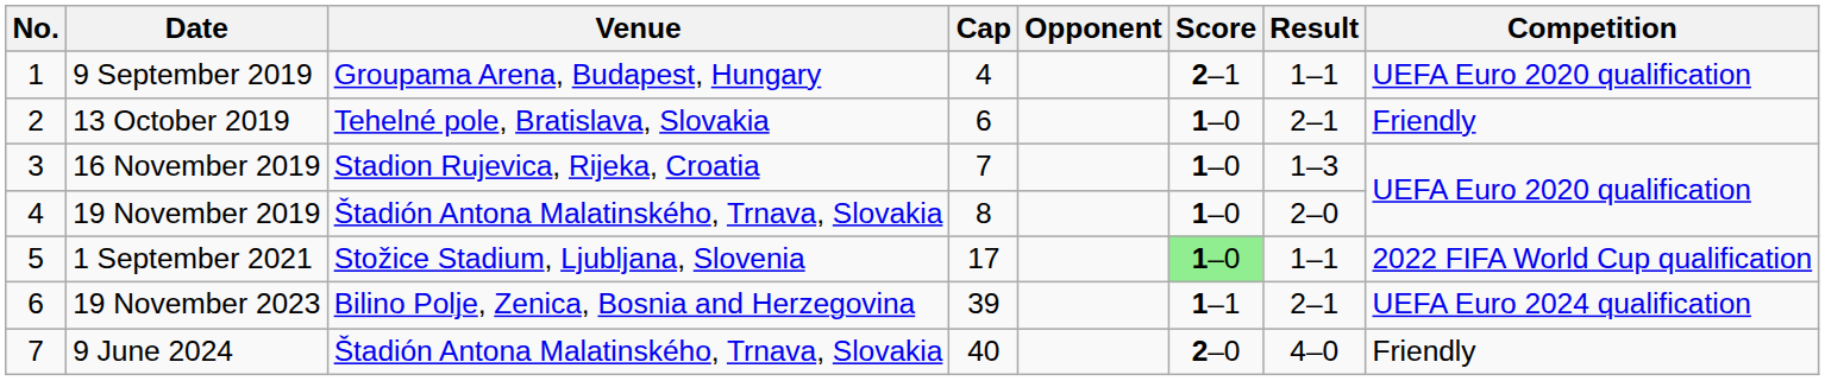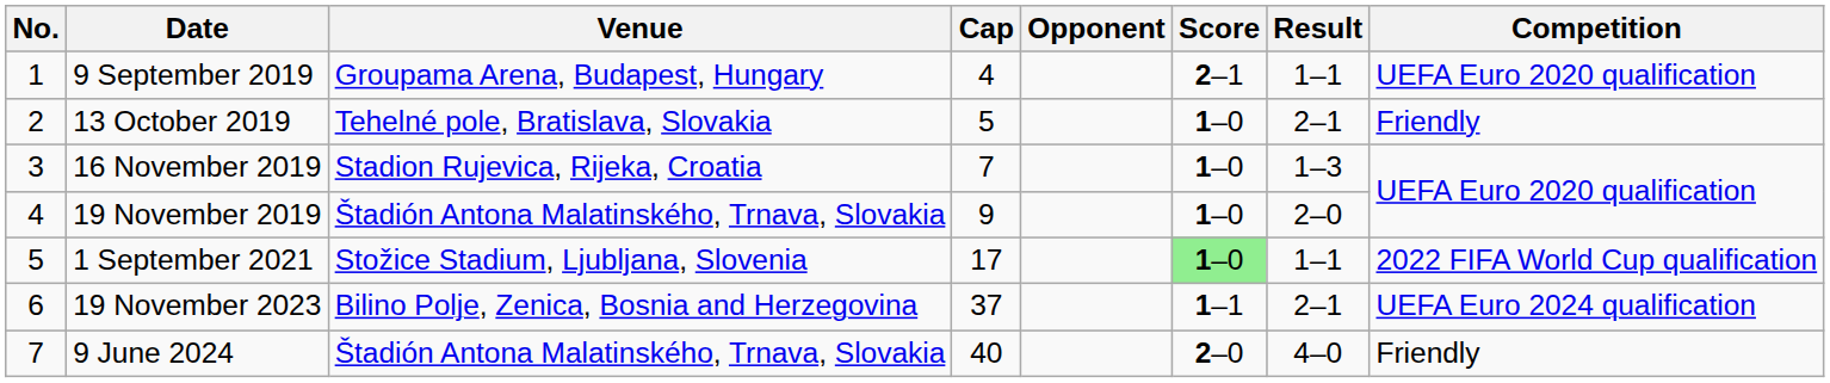 <table class="wikitable sortable">
 <tr>
 <th scope="col">No.</th>
 <th scope="col">Date</th>
 <th scope="col">Venue</th>
 <th scope="col">Cap</th>
 <th scope="col">Opponent</th>
 <th scope="col">Score</th>
 <th scope="col">Result</th>
 <th scope="col">Competition</th>
 </tr>
 <tr>
 <td align="center">1</td>
 <td>9 September 2019</td>
 <td><a href='#'>Groupama Arena</a>, <a href='#'>Budapest</a>, <a href='#'>Hungary</a></td>
 <td align="center">4</td>
 <td></td>
 <td align="center"><strong>2</strong>–1</td>
 <td align="center">1–1</td>
 <td><a href='#'>UEFA Euro 2020 qualification</a></td>
 </tr>
 <tr>
 <td align="center">2</td>
 <td>13 October 2019</td>
 <td><a href='#'>Tehelné pole</a>, <a href='#'>Bratislava</a>, <a href='#'>Slovakia</a></td>
-<td align="center">6</td>
+<td align="center">5</td>
 <td></td>
 <td align="center"><strong>1</strong>–0</td>
 <td align="center">2–1</td>
 <td><a href='#'>Friendly</a></td>
 </tr>
 <tr>
 <td align="center">3</td>
 <td>16 November 2019</td>
 <td><a href='#'>Stadion Rujevica</a>, <a href='#'>Rijeka</a>, <a href='#'>Croatia</a></td>
 <td align="center">7</td>
 <td></td>
 <td align="center"><strong>1</strong>–0</td>
 <td align="center">1–3</td>
 <td rowspan=2><a href='#'>UEFA Euro 2020 qualification</a></td>
 </tr>
 <tr>
 <td align="center">4</td>
 <td>19 November 2019</td>
 <td><a href='#'>Štadión Antona Malatinského</a>, <a href='#'>Trnava</a>, <a href='#'>Slovakia</a></td>
-<td align="center">8</td>
+<td align="center">9</td>
 <td></td>
 <td align="center"><strong>1</strong>–0</td>
 <td align="center">2–0</td>
 </tr>
 <tr>
 <td align="center">5</td>
 <td>1 September 2021</td>
 <td><a href='#'>Stožice Stadium</a>, <a href='#'>Ljubljana</a>, <a href='#'>Slovenia</a></td>
 <td align="center">17</td>
 <td></td>
 <td align="center" style="background: lightgreen;"><strong>1</strong>–0</td>
 <td align="center">1–1</td>
 <td><a href='#'>2022 FIFA World Cup qualification</a></td>
 </tr>
 <tr>
 <td align="center">6</td>
 <td>19 November 2023</td>
 <td><a href='#'>Bilino Polje</a>, <a href='#'>Zenica</a>, <a href='#'>Bosnia and Herzegovina</a></td>
-<td align="center">39</td>
+<td align="center">37</td>
 <td></td>
 <td align="center"><strong>1</strong>–1</td>
 <td align="center">2–1</td>
 <td><a href='#'>UEFA Euro 2024 qualification</a></td>
 </tr>
 <tr>
 <td align="center">7</td>
 <td>9 June 2024</td>
 <td><a href='#'>Štadión Antona Malatinského</a>, <a href='#'>Trnava</a>, <a href='#'>Slovakia</a></td>
 <td align="center">40</td>
 <td></td>
 <td align="center"><strong>2</strong>–0</td>
 <td align="center">4–0</td>
 <td>Friendly</td>
 </tr>
 </table>
